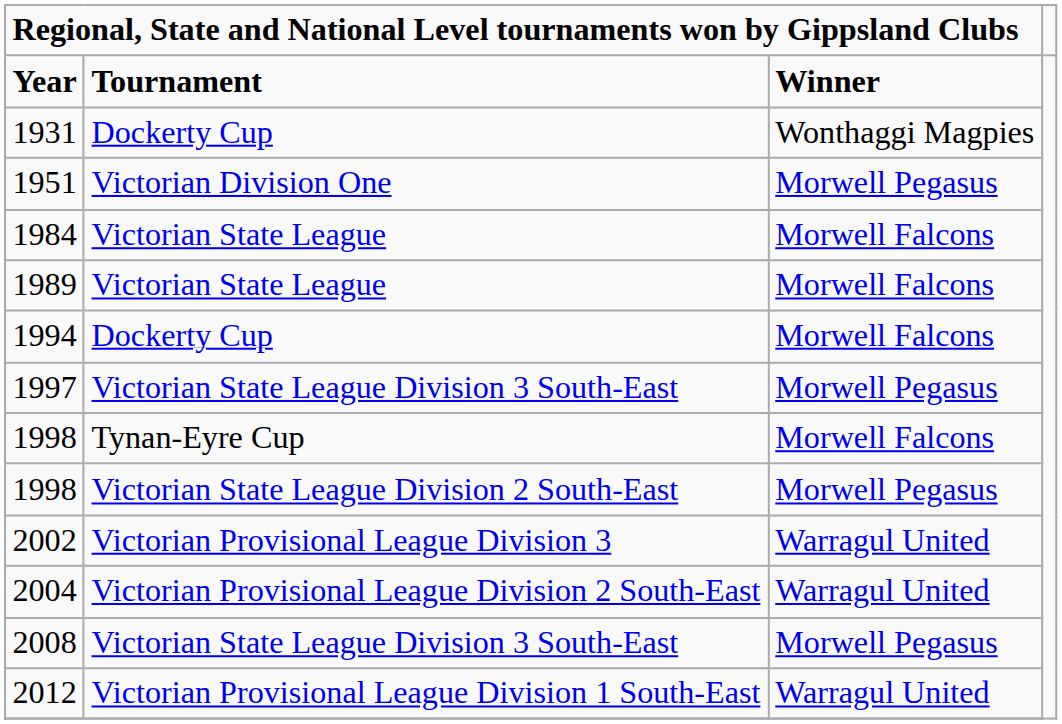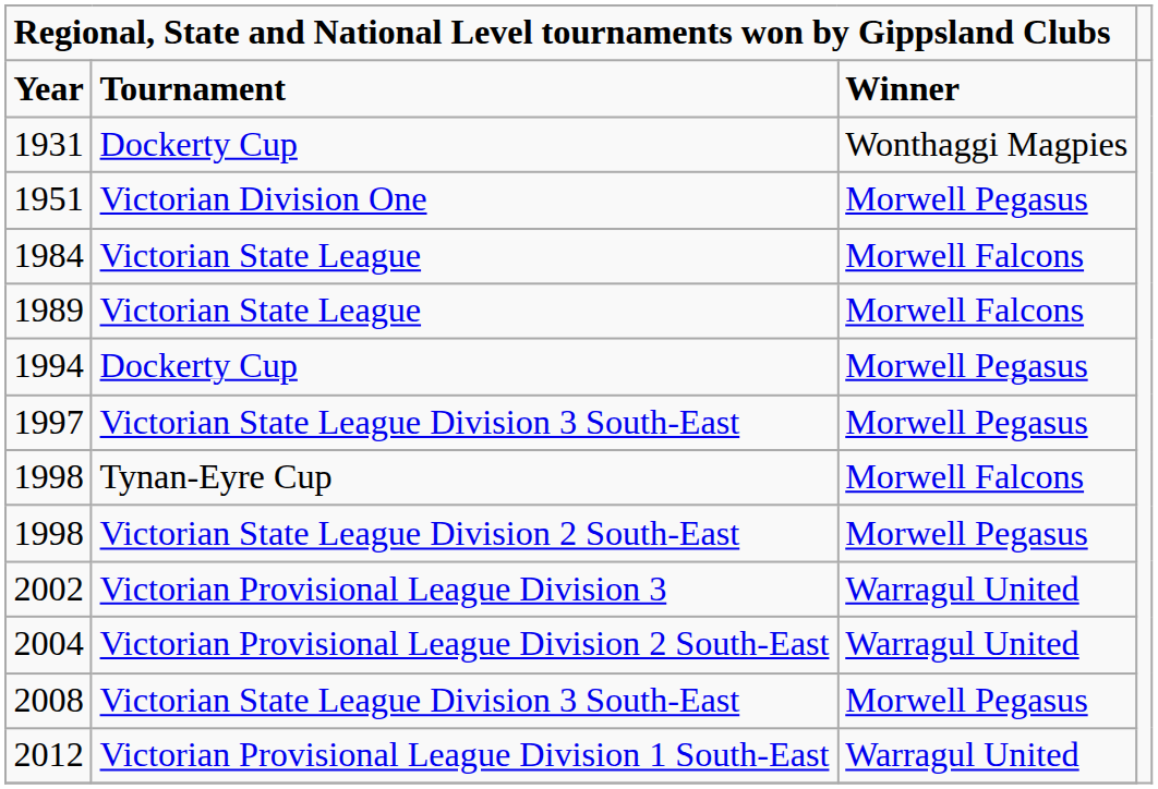 <table class="wikitable mw-collapsible mw-collapsed">
 <tr>
 <td colspan="3"><strong>Regional, State and National Level tournaments won by Gippsland Clubs</strong></td>
 <td></td>
 </tr>
 <tr>
 <td><strong>Year</strong></td>
 <td><strong>Tournament</strong></td>
 <td><strong>Winner</strong></td>
 </tr>
 <tr>
 <td>1931</td>
 <td><a href='#'>Dockerty Cup</a></td>
 <td>Wonthaggi Magpies</td>
 </tr>
 <tr>
 <td>1951</td>
 <td><a href='#'>Victorian Division One</a></td>
 <td><a href='#'>Morwell Pegasus</a></td>
 </tr>
 <tr>
 <td>1984</td>
 <td><a href='#'>Victorian State League</a></td>
 <td><a href='#'>Morwell Falcons</a></td>
 </tr>
 <tr>
 <td>1989</td>
 <td><a href='#'>Victorian State League</a></td>
 <td><a href='#'>Morwell Falcons</a></td>
 </tr>
 <tr>
 <td>1994</td>
 <td><a href='#'>Dockerty Cup</a></td>
-<td><a href='#'>Morwell Falcons</a></td>
+<td><a href='#'>Morwell Pegasus</a></td>
 </tr>
 <tr>
 <td>1997</td>
 <td><a href='#'>Victorian State League Division 3 South-East</a></td>
 <td><a href='#'>Morwell Pegasus</a></td>
 </tr>
 <tr>
 <td>1998</td>
 <td>Tynan-Eyre Cup</td>
 <td><a href='#'>Morwell Falcons</a></td>
 </tr>
 <tr>
 <td>1998</td>
 <td><a href='#'>Victorian State League Division 2 South-East</a></td>
 <td><a href='#'>Morwell Pegasus</a></td>
 </tr>
 <tr>
 <td>2002</td>
 <td><a href='#'>Victorian Provisional League Division 3</a></td>
 <td><a href='#'>Warragul United</a></td>
 </tr>
 <tr>
 <td>2004</td>
 <td><a href='#'>Victorian Provisional League Division 2 South-East</a></td>
 <td><a href='#'>Warragul United</a></td>
 </tr>
 <tr>
 <td>2008</td>
 <td><a href='#'>Victorian State League Division 3 South-East</a></td>
 <td><a href='#'>Morwell Pegasus</a></td>
 </tr>
 <tr>
 <td>2012</td>
 <td><a href='#'>Victorian Provisional League Division 1 South-East</a></td>
 <td><a href='#'>Warragul United</a></td>
 </tr>
 <tr>
 </tr>
 </table>
